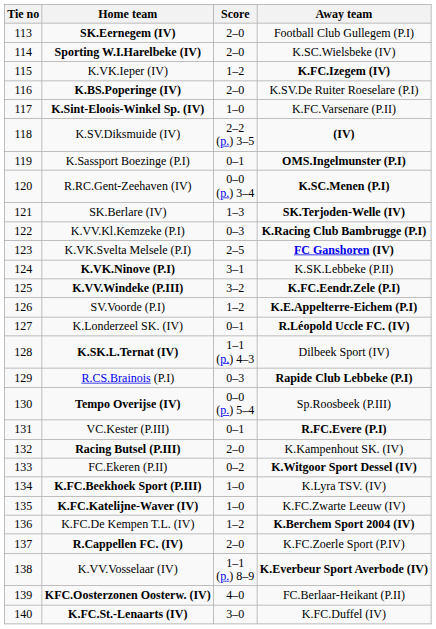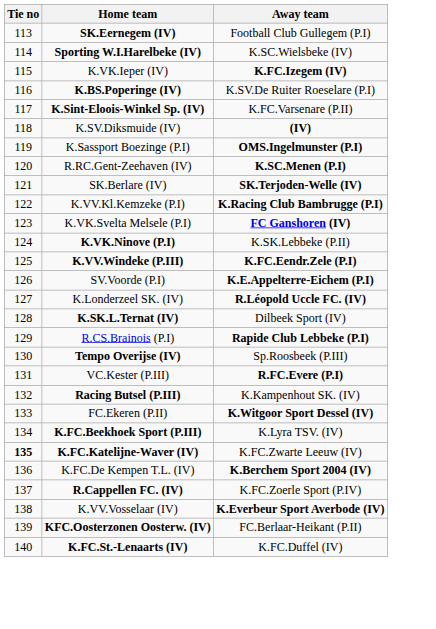 <table class="wikitable" style="text-align: center">
 <tr>
 <th>Tie no</th>
 <th>Home team</th>
-<th>Score</th>
 <th>Away team</th>
 </tr>
 <tr>
 <td>113</td>
 <td><strong>SK.Eernegem (IV)</strong></td>
-<td>2–0</td>
 <td>Football Club Gullegem (P.I)</td>
 </tr>
 <tr>
 <td>114</td>
 <td><strong>Sporting W.I.Harelbeke (IV)</strong></td>
-<td>2–0</td>
 <td>K.SC.Wielsbeke (IV)</td>
 </tr>
 <tr>
 <td>115</td>
 <td>K.VK.Ieper (IV)</td>
-<td>1–2</td>
 <td><strong>K.FC.Izegem (IV)</strong></td>
 </tr>
 <tr>
 <td>116</td>
 <td><strong>K.BS.Poperinge (IV)</strong></td>
-<td>2–0</td>
 <td>K.SV.De Ruiter Roeselare (P.I)</td>
 </tr>
 <tr>
 <td>117</td>
 <td><strong>K.Sint-Eloois-Winkel Sp. (IV)</strong></td>
-<td>1–0</td>
 <td>K.FC.Varsenare (P.II)</td>
 </tr>
 <tr>
 <td>118</td>
 <td>K.SV.Diksmuide (IV)</td>
-<td>2–2<br>(<a href='#'>p.</a>) 3–5</td>
 <td><strong> (IV)</strong></td>
 </tr>
 <tr>
 <td>119</td>
 <td>K.Sassport Boezinge (P.I)</td>
-<td>0–1</td>
 <td><strong>OMS.Ingelmunster (P.I)</strong></td>
 </tr>
 <tr>
 <td>120</td>
 <td>R.RC.Gent-Zeehaven (IV)</td>
-<td>0–0<br>(<a href='#'>p.</a>) 3–4</td>
 <td><strong>K.SC.Menen (P.I)</strong></td>
 </tr>
 <tr>
 <td>121</td>
 <td>SK.Berlare (IV)</td>
-<td>1–3</td>
 <td><strong>SK.Terjoden-Welle (IV)</strong></td>
 </tr>
 <tr>
 <td>122</td>
 <td>K.VV.Kl.Kemzeke (P.I)</td>
-<td>0–3</td>
 <td><strong>K.Racing Club Bambrugge (P.I)</strong></td>
 </tr>
 <tr>
 <td>123</td>
 <td>K.VK.Svelta Melsele (P.I)</td>
-<td>2–5</td>
 <td><strong><a href='#'>FC Ganshoren</a> (IV)</strong></td>
 </tr>
 <tr>
 <td>124</td>
 <td><strong>K.VK.Ninove (P.I)</strong></td>
-<td>3–1</td>
 <td>K.SK.Lebbeke (P.II)</td>
 </tr>
 <tr>
 <td>125</td>
 <td><strong>K.VV.Windeke (P.III)</strong></td>
-<td>3–2</td>
 <td><strong>K.FC.Eendr.Zele (P.I)</strong></td>
 </tr>
 <tr>
 <td>126</td>
 <td>SV.Voorde (P.I)</td>
-<td>1–2</td>
 <td><strong>K.E.Appelterre-Eichem (P.I)</strong></td>
 </tr>
 <tr>
 <td>127</td>
 <td>K.Londerzeel SK. (IV)</td>
-<td>0–1</td>
 <td><strong>R.Léopold Uccle FC. (IV)</strong></td>
 </tr>
 <tr>
 <td>128</td>
 <td><strong>K.SK.L.Ternat (IV)</strong></td>
-<td>1–1<br>(<a href='#'>p.</a>) 4–3</td>
 <td>Dilbeek Sport (IV)</td>
 </tr>
 <tr>
 <td>129</td>
 <td><a href='#'>R.CS.Brainois</a> (P.I)</td>
-<td>0–3</td>
 <td><strong>Rapide Club Lebbeke (P.I)</strong></td>
 </tr>
 <tr>
 <td>130</td>
 <td><strong>Tempo Overijse (IV)</strong></td>
-<td>0–0<br>(<a href='#'>p.</a>) 5–4</td>
 <td>Sp.Roosbeek (P.III)</td>
 </tr>
 <tr>
 <td>131</td>
 <td>VC.Kester (P.III)</td>
-<td>0–1</td>
 <td><strong>R.FC.Evere (P.I)</strong></td>
 </tr>
 <tr>
 <td>132</td>
 <td><strong>Racing Butsel (P.III)</strong></td>
-<td>2–0</td>
 <td>K.Kampenhout SK. (IV)</td>
 </tr>
 <tr>
 <td>133</td>
 <td>FC.Ekeren (P.II)</td>
-<td>0–2</td>
 <td><strong>K.Witgoor Sport Dessel (IV)</strong></td>
 </tr>
 <tr>
 <td>134</td>
 <td><strong>K.FC.Beekhoek Sport (P.III)</strong></td>
-<td>1–0</td>
 <td>K.Lyra TSV. (IV)</td>
 </tr>
 <tr>
-<td>135</td>
+<td><strong>135</strong></td>
 <td><strong>K.FC.Katelijne-Waver (IV)</strong></td>
-<td>1–0</td>
 <td>K.FC.Zwarte Leeuw (IV)</td>
 </tr>
 <tr>
 <td>136</td>
 <td>K.FC.De Kempen T.L. (IV)</td>
-<td>1–2</td>
 <td><strong>K.Berchem Sport 2004 (IV)</strong></td>
 </tr>
 <tr>
 <td>137</td>
 <td><strong>R.Cappellen FC. (IV)</strong></td>
-<td>2–0</td>
 <td>K.FC.Zoerle Sport (P.IV)</td>
 </tr>
 <tr>
 <td>138</td>
 <td>K.VV.Vosselaar (IV)</td>
-<td>1–1<br>(<a href='#'>p.</a>) 8–9</td>
 <td><strong>K.Everbeur Sport Averbode (IV)</strong></td>
 </tr>
 <tr>
 <td>139</td>
 <td><strong>KFC.Oosterzonen Oosterw. (IV)</strong></td>
-<td>4–0</td>
 <td>FC.Berlaar-Heikant (P.II)</td>
 </tr>
 <tr>
 <td>140</td>
 <td><strong>K.FC.St.-Lenaarts (IV)</strong></td>
-<td>3–0</td>
 <td>K.FC.Duffel (IV)</td>
 </tr>
 </table>
